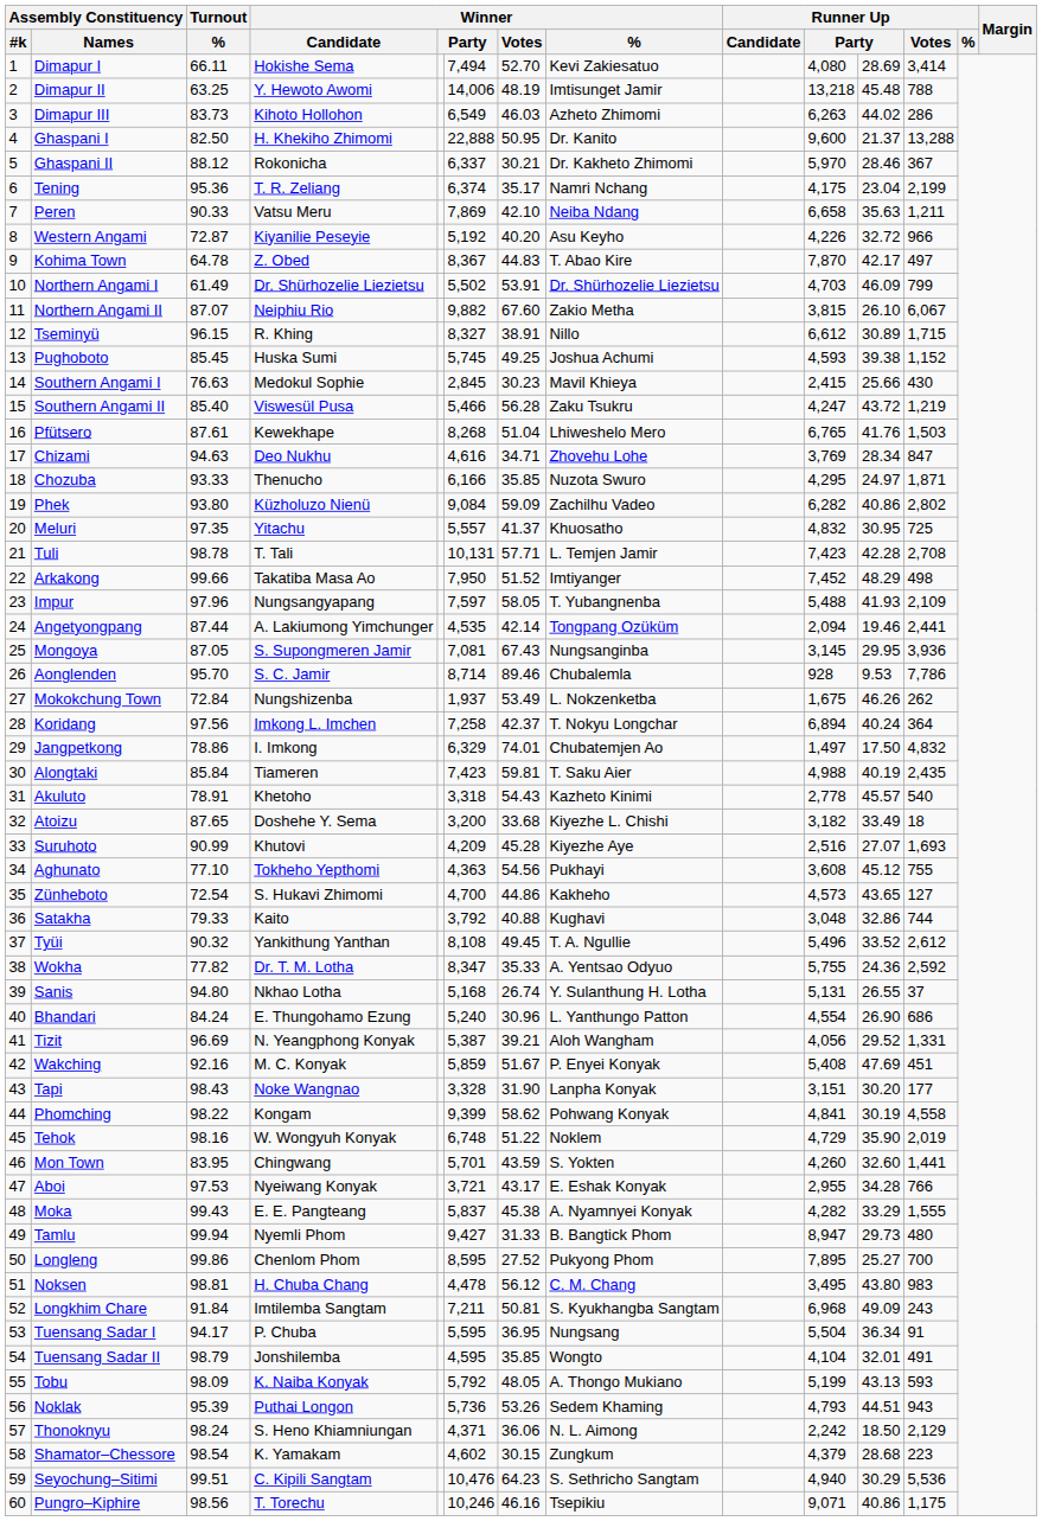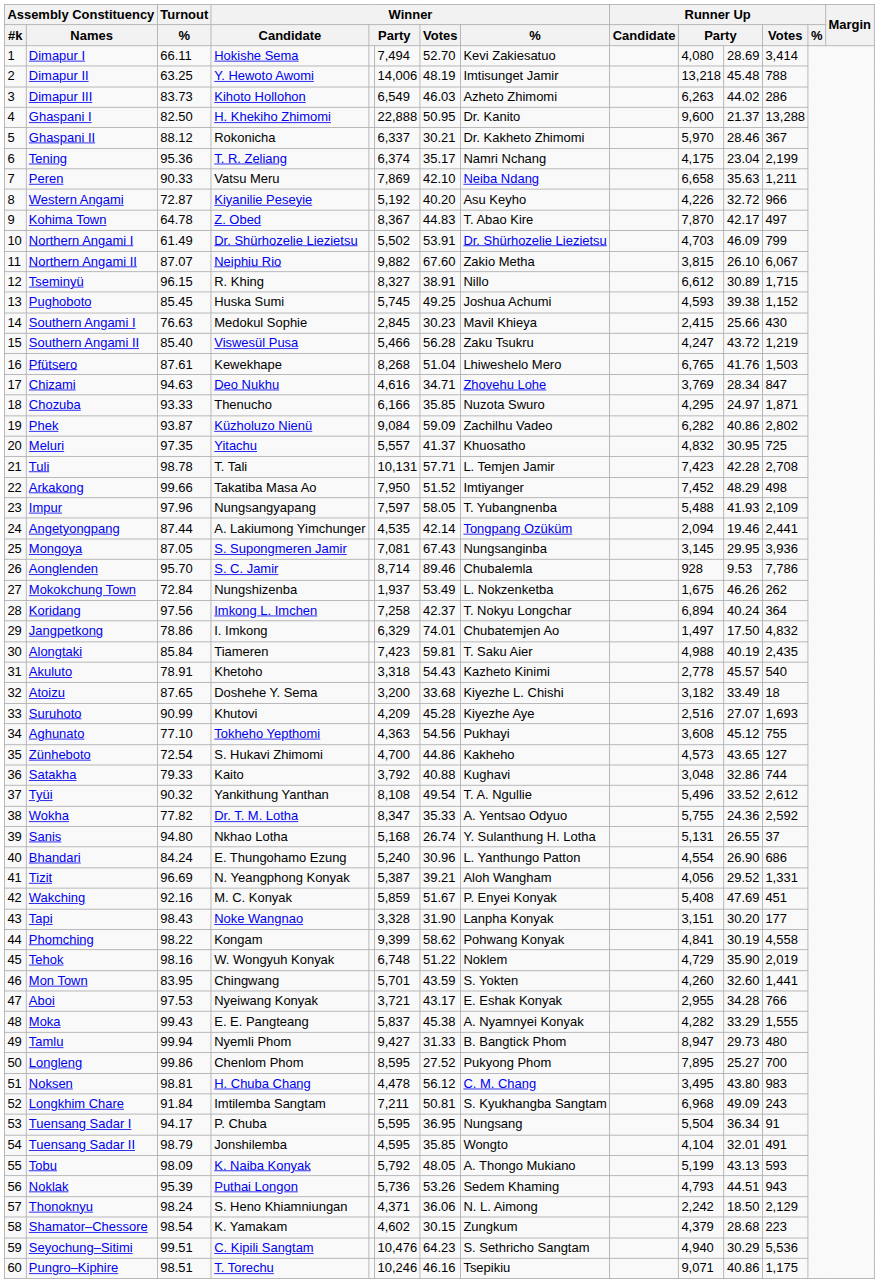 <table class="wikitable sortable">
 <tr>
 <th colspan="2">Assembly Constituency</th>
 <th>Turnout</th>
 <th colspan="5">Winner</th>
 <th colspan="5">Runner Up</th>
 <th rowspan="2" data-sort-type=number>Margin</th>
 </tr>
 <tr>
 <th>#k</th>
 <th>Names</th>
 <th>%</th>
 <th>Candidate</th>
 <th colspan="2">Party</th>
 <th data-sort-type=number>Votes</th>
 <th>%</th>
 <th>Candidate</th>
 <th colspan="2">Party</th>
 <th data-sort-type=number>Votes</th>
 <th>%</th>
 </tr>
 <tr>
 <td>1</td>
 <td><a href='#'>Dimapur I</a></td>
 <td>66.11</td>
 <td><a href='#'>Hokishe Sema</a></td>
 <td></td>
 <td>7,494</td>
 <td>52.70</td>
 <td>Kevi Zakiesatuo</td>
 <td></td>
 <td>4,080</td>
 <td>28.69</td>
 <td>3,414</td>
 </tr>
 <tr>
 <td>2</td>
 <td><a href='#'>Dimapur II</a></td>
 <td>63.25</td>
 <td><a href='#'>Y. Hewoto Awomi</a></td>
 <td></td>
 <td>14,006</td>
 <td>48.19</td>
 <td>Imtisunget Jamir</td>
 <td></td>
 <td>13,218</td>
 <td>45.48</td>
 <td>788</td>
 </tr>
 <tr>
 <td>3</td>
 <td><a href='#'>Dimapur III</a></td>
 <td>83.73</td>
 <td><a href='#'>Kihoto Hollohon</a></td>
 <td></td>
 <td>6,549</td>
 <td>46.03</td>
 <td>Azheto Zhimomi</td>
 <td></td>
 <td>6,263</td>
 <td>44.02</td>
 <td>286</td>
 </tr>
 <tr>
 <td>4</td>
 <td><a href='#'>Ghaspani I</a></td>
 <td>82.50</td>
 <td><a href='#'>H. Khekiho Zhimomi</a></td>
 <td></td>
 <td>22,888</td>
 <td>50.95</td>
 <td>Dr. Kanito</td>
 <td></td>
 <td>9,600</td>
 <td>21.37</td>
 <td>13,288</td>
 </tr>
 <tr>
 <td>5</td>
 <td><a href='#'>Ghaspani II</a></td>
 <td>88.12</td>
 <td>Rokonicha</td>
 <td></td>
 <td>6,337</td>
 <td>30.21</td>
 <td>Dr. Kakheto Zhimomi</td>
 <td></td>
 <td>5,970</td>
 <td>28.46</td>
 <td>367</td>
 </tr>
 <tr>
 <td>6</td>
 <td><a href='#'>Tening</a></td>
 <td>95.36</td>
 <td><a href='#'>T. R. Zeliang</a></td>
 <td></td>
 <td>6,374</td>
 <td>35.17</td>
 <td>Namri Nchang</td>
 <td></td>
 <td>4,175</td>
 <td>23.04</td>
 <td>2,199</td>
 </tr>
 <tr>
 <td>7</td>
 <td><a href='#'>Peren</a></td>
 <td>90.33</td>
 <td>Vatsu Meru</td>
 <td></td>
 <td>7,869</td>
 <td>42.10</td>
 <td><a href='#'>Neiba Ndang</a></td>
 <td></td>
 <td>6,658</td>
 <td>35.63</td>
 <td>1,211</td>
 </tr>
 <tr>
 <td>8</td>
 <td><a href='#'>Western Angami</a></td>
 <td>72.87</td>
 <td><a href='#'>Kiyanilie Peseyie</a></td>
 <td></td>
 <td>5,192</td>
 <td>40.20</td>
 <td>Asu Keyho</td>
 <td></td>
 <td>4,226</td>
 <td>32.72</td>
 <td>966</td>
 </tr>
 <tr>
 <td>9</td>
 <td><a href='#'>Kohima Town</a></td>
 <td>64.78</td>
 <td><a href='#'>Z. Obed</a></td>
 <td></td>
 <td>8,367</td>
 <td>44.83</td>
 <td>T. Abao Kire</td>
 <td></td>
 <td>7,870</td>
 <td>42.17</td>
 <td>497</td>
 </tr>
 <tr>
 <td>10</td>
 <td><a href='#'>Northern Angami I</a></td>
 <td>61.49</td>
 <td><a href='#'>Dr. Shürhozelie Liezietsu</a></td>
 <td></td>
 <td>5,502</td>
 <td>53.91</td>
 <td><a href='#'>Dr. Shürhozelie Liezietsu</a></td>
 <td></td>
 <td>4,703</td>
 <td>46.09</td>
 <td>799</td>
 </tr>
 <tr>
 <td>11</td>
 <td><a href='#'>Northern Angami II</a></td>
 <td>87.07</td>
 <td><a href='#'>Neiphiu Rio</a></td>
 <td></td>
 <td>9,882</td>
 <td>67.60</td>
 <td>Zakio Metha</td>
 <td></td>
 <td>3,815</td>
 <td>26.10</td>
 <td>6,067</td>
 </tr>
 <tr>
 <td>12</td>
 <td><a href='#'>Tseminyü</a></td>
 <td>96.15</td>
 <td>R. Khing</td>
 <td></td>
 <td>8,327</td>
 <td>38.91</td>
 <td>Nillo</td>
 <td></td>
 <td>6,612</td>
 <td>30.89</td>
 <td>1,715</td>
 </tr>
 <tr>
 <td>13</td>
 <td><a href='#'>Pughoboto</a></td>
 <td>85.45</td>
 <td>Huska Sumi</td>
 <td></td>
 <td>5,745</td>
 <td>49.25</td>
 <td>Joshua Achumi</td>
 <td></td>
 <td>4,593</td>
 <td>39.38</td>
 <td>1,152</td>
 </tr>
 <tr>
 <td>14</td>
 <td><a href='#'>Southern Angami I</a></td>
 <td>76.63</td>
 <td>Medokul Sophie</td>
 <td></td>
 <td>2,845</td>
 <td>30.23</td>
 <td>Mavil Khieya</td>
 <td></td>
 <td>2,415</td>
 <td>25.66</td>
 <td>430</td>
 </tr>
 <tr>
 <td>15</td>
 <td><a href='#'>Southern Angami II</a></td>
 <td>85.40</td>
 <td><a href='#'>Viswesül Pusa</a></td>
 <td></td>
 <td>5,466</td>
 <td>56.28</td>
 <td>Zaku Tsukru</td>
 <td></td>
 <td>4,247</td>
 <td>43.72</td>
 <td>1,219</td>
 </tr>
 <tr>
 <td>16</td>
 <td><a href='#'>Pfütsero</a></td>
 <td>87.61</td>
 <td>Kewekhape</td>
 <td></td>
 <td>8,268</td>
 <td>51.04</td>
 <td>Lhiweshelo Mero</td>
 <td></td>
 <td>6,765</td>
 <td>41.76</td>
 <td>1,503</td>
 </tr>
 <tr>
 <td>17</td>
 <td><a href='#'>Chizami</a></td>
 <td>94.63</td>
 <td><a href='#'>Deo Nukhu</a></td>
 <td></td>
 <td>4,616</td>
 <td>34.71</td>
 <td><a href='#'>Zhovehu Lohe</a></td>
 <td></td>
 <td>3,769</td>
 <td>28.34</td>
 <td>847</td>
 </tr>
 <tr>
 <td>18</td>
 <td><a href='#'>Chozuba</a></td>
 <td>93.33</td>
 <td>Thenucho</td>
 <td></td>
 <td>6,166</td>
 <td>35.85</td>
 <td>Nuzota Swuro</td>
 <td></td>
 <td>4,295</td>
 <td>24.97</td>
 <td>1,871</td>
 </tr>
 <tr>
 <td>19</td>
 <td><a href='#'>Phek</a></td>
-<td>93.80</td>
+<td>93.87</td>
 <td><a href='#'>Küzholuzo Nienü</a></td>
 <td></td>
 <td>9,084</td>
 <td>59.09</td>
 <td>Zachilhu Vadeo</td>
 <td></td>
 <td>6,282</td>
 <td>40.86</td>
 <td>2,802</td>
 </tr>
 <tr>
 <td>20</td>
 <td><a href='#'>Meluri</a></td>
 <td>97.35</td>
 <td><a href='#'>Yitachu</a></td>
 <td></td>
 <td>5,557</td>
 <td>41.37</td>
 <td>Khuosatho</td>
 <td></td>
 <td>4,832</td>
 <td>30.95</td>
 <td>725</td>
 </tr>
 <tr>
 <td>21</td>
 <td><a href='#'>Tuli</a></td>
 <td>98.78</td>
 <td>T. Tali</td>
 <td></td>
 <td>10,131</td>
 <td>57.71</td>
 <td>L. Temjen Jamir</td>
 <td></td>
 <td>7,423</td>
 <td>42.28</td>
 <td>2,708</td>
 </tr>
 <tr>
 <td>22</td>
 <td><a href='#'>Arkakong</a></td>
 <td>99.66</td>
 <td>Takatiba Masa Ao</td>
 <td></td>
 <td>7,950</td>
 <td>51.52</td>
 <td>Imtiyanger</td>
 <td></td>
 <td>7,452</td>
 <td>48.29</td>
 <td>498</td>
 </tr>
 <tr>
 <td>23</td>
 <td><a href='#'>Impur</a></td>
 <td>97.96</td>
 <td>Nungsangyapang</td>
 <td></td>
 <td>7,597</td>
 <td>58.05</td>
 <td>T. Yubangnenba</td>
 <td></td>
 <td>5,488</td>
 <td>41.93</td>
 <td>2,109</td>
 </tr>
 <tr>
 <td>24</td>
 <td><a href='#'>Angetyongpang</a></td>
 <td>87.44</td>
 <td>A. Lakiumong Yimchunger</td>
 <td></td>
 <td>4,535</td>
 <td>42.14</td>
 <td><a href='#'>Tongpang Ozüküm</a></td>
 <td></td>
 <td>2,094</td>
 <td>19.46</td>
 <td>2,441</td>
 </tr>
 <tr>
 <td>25</td>
 <td><a href='#'>Mongoya</a></td>
 <td>87.05</td>
 <td><a href='#'>S. Supongmeren Jamir</a></td>
 <td></td>
 <td>7,081</td>
 <td>67.43</td>
 <td>Nungsanginba</td>
 <td></td>
 <td>3,145</td>
 <td>29.95</td>
 <td>3,936</td>
 </tr>
 <tr>
 <td>26</td>
 <td><a href='#'>Aonglenden</a></td>
 <td>95.70</td>
 <td><a href='#'>S. C. Jamir</a></td>
 <td></td>
 <td>8,714</td>
 <td>89.46</td>
 <td>Chubalemla</td>
 <td></td>
 <td>928</td>
 <td>9.53</td>
 <td>7,786</td>
 </tr>
 <tr>
 <td>27</td>
 <td><a href='#'>Mokokchung Town</a></td>
 <td>72.84</td>
 <td>Nungshizenba</td>
 <td></td>
 <td>1,937</td>
 <td>53.49</td>
 <td>L. Nokzenketba</td>
 <td></td>
 <td>1,675</td>
 <td>46.26</td>
 <td>262</td>
 </tr>
 <tr>
 <td>28</td>
 <td><a href='#'>Koridang</a></td>
 <td>97.56</td>
 <td><a href='#'>Imkong L. Imchen</a></td>
 <td></td>
 <td>7,258</td>
 <td>42.37</td>
 <td>T. Nokyu Longchar</td>
 <td></td>
 <td>6,894</td>
 <td>40.24</td>
 <td>364</td>
 </tr>
 <tr>
 <td>29</td>
 <td><a href='#'>Jangpetkong</a></td>
 <td>78.86</td>
 <td>I. Imkong</td>
 <td></td>
 <td>6,329</td>
 <td>74.01</td>
 <td>Chubatemjen Ao</td>
 <td></td>
 <td>1,497</td>
 <td>17.50</td>
 <td>4,832</td>
 </tr>
 <tr>
 <td>30</td>
 <td><a href='#'>Alongtaki</a></td>
 <td>85.84</td>
 <td>Tiameren</td>
 <td></td>
 <td>7,423</td>
 <td>59.81</td>
 <td>T. Saku Aier</td>
 <td></td>
 <td>4,988</td>
 <td>40.19</td>
 <td>2,435</td>
 </tr>
 <tr>
 <td>31</td>
 <td><a href='#'>Akuluto</a></td>
 <td>78.91</td>
 <td>Khetoho</td>
 <td></td>
 <td>3,318</td>
 <td>54.43</td>
 <td>Kazheto Kinimi</td>
 <td></td>
 <td>2,778</td>
 <td>45.57</td>
 <td>540</td>
 </tr>
 <tr>
 <td>32</td>
 <td><a href='#'>Atoizu</a></td>
 <td>87.65</td>
 <td>Doshehe Y. Sema</td>
 <td></td>
 <td>3,200</td>
 <td>33.68</td>
 <td>Kiyezhe L. Chishi</td>
 <td></td>
 <td>3,182</td>
 <td>33.49</td>
 <td>18</td>
 </tr>
 <tr>
 <td>33</td>
 <td><a href='#'>Suruhoto</a></td>
 <td>90.99</td>
 <td>Khutovi</td>
 <td></td>
 <td>4,209</td>
 <td>45.28</td>
 <td>Kiyezhe Aye</td>
 <td></td>
 <td>2,516</td>
 <td>27.07</td>
 <td>1,693</td>
 </tr>
 <tr>
 <td>34</td>
 <td><a href='#'>Aghunato</a></td>
 <td>77.10</td>
 <td><a href='#'>Tokheho Yepthomi</a></td>
 <td></td>
 <td>4,363</td>
 <td>54.56</td>
 <td>Pukhayi</td>
 <td></td>
 <td>3,608</td>
 <td>45.12</td>
 <td>755</td>
 </tr>
 <tr>
 <td>35</td>
 <td><a href='#'>Zünheboto</a></td>
 <td>72.54</td>
 <td>S. Hukavi Zhimomi</td>
 <td></td>
 <td>4,700</td>
 <td>44.86</td>
 <td>Kakheho</td>
 <td></td>
 <td>4,573</td>
 <td>43.65</td>
 <td>127</td>
 </tr>
 <tr>
 <td>36</td>
 <td><a href='#'>Satakha</a></td>
 <td>79.33</td>
 <td>Kaito</td>
 <td></td>
 <td>3,792</td>
 <td>40.88</td>
 <td>Kughavi</td>
 <td></td>
 <td>3,048</td>
 <td>32.86</td>
 <td>744</td>
 </tr>
 <tr>
 <td>37</td>
 <td><a href='#'>Tyüi</a></td>
 <td>90.32</td>
 <td>Yankithung Yanthan</td>
 <td></td>
 <td>8,108</td>
-<td>49.45</td>
+<td>49.54</td>
 <td>T. A. Ngullie</td>
 <td></td>
 <td>5,496</td>
 <td>33.52</td>
 <td>2,612</td>
 </tr>
 <tr>
 <td>38</td>
 <td><a href='#'>Wokha</a></td>
 <td>77.82</td>
 <td><a href='#'>Dr. T. M. Lotha</a></td>
 <td></td>
 <td>8,347</td>
 <td>35.33</td>
 <td>A. Yentsao Odyuo</td>
 <td></td>
 <td>5,755</td>
 <td>24.36</td>
 <td>2,592</td>
 </tr>
 <tr>
 <td>39</td>
 <td><a href='#'>Sanis</a></td>
 <td>94.80</td>
 <td>Nkhao Lotha</td>
 <td></td>
 <td>5,168</td>
 <td>26.74</td>
 <td>Y. Sulanthung H. Lotha</td>
 <td></td>
 <td>5,131</td>
 <td>26.55</td>
 <td>37</td>
 </tr>
 <tr>
 <td>40</td>
 <td><a href='#'>Bhandari</a></td>
 <td>84.24</td>
 <td>E. Thungohamo Ezung</td>
 <td></td>
 <td>5,240</td>
 <td>30.96</td>
 <td>L. Yanthungo Patton</td>
 <td></td>
 <td>4,554</td>
 <td>26.90</td>
 <td>686</td>
 </tr>
 <tr>
 <td>41</td>
 <td><a href='#'>Tizit</a></td>
 <td>96.69</td>
 <td>N. Yeangphong Konyak</td>
 <td></td>
 <td>5,387</td>
 <td>39.21</td>
 <td>Aloh Wangham</td>
 <td></td>
 <td>4,056</td>
 <td>29.52</td>
 <td>1,331</td>
 </tr>
 <tr>
 <td>42</td>
 <td><a href='#'>Wakching</a></td>
 <td>92.16</td>
 <td>M. C. Konyak</td>
 <td></td>
 <td>5,859</td>
 <td>51.67</td>
 <td>P. Enyei Konyak</td>
 <td></td>
 <td>5,408</td>
 <td>47.69</td>
 <td>451</td>
 </tr>
 <tr>
 <td>43</td>
 <td><a href='#'>Tapi</a></td>
 <td>98.43</td>
 <td><a href='#'>Noke Wangnao</a></td>
 <td></td>
 <td>3,328</td>
 <td>31.90</td>
 <td>Lanpha Konyak</td>
 <td></td>
 <td>3,151</td>
 <td>30.20</td>
 <td>177</td>
 </tr>
 <tr>
 <td>44</td>
 <td><a href='#'>Phomching</a></td>
 <td>98.22</td>
 <td>Kongam</td>
 <td></td>
 <td>9,399</td>
 <td>58.62</td>
 <td>Pohwang Konyak</td>
 <td></td>
 <td>4,841</td>
 <td>30.19</td>
 <td>4,558</td>
 </tr>
 <tr>
 <td>45</td>
 <td><a href='#'>Tehok</a></td>
 <td>98.16</td>
 <td>W. Wongyuh Konyak</td>
 <td></td>
 <td>6,748</td>
 <td>51.22</td>
 <td>Noklem</td>
 <td></td>
 <td>4,729</td>
 <td>35.90</td>
 <td>2,019</td>
 </tr>
 <tr>
 <td>46</td>
 <td><a href='#'>Mon Town</a></td>
 <td>83.95</td>
 <td>Chingwang</td>
 <td></td>
 <td>5,701</td>
 <td>43.59</td>
 <td>S. Yokten</td>
 <td></td>
 <td>4,260</td>
 <td>32.60</td>
 <td>1,441</td>
 </tr>
 <tr>
 <td>47</td>
 <td><a href='#'>Aboi</a></td>
 <td>97.53</td>
 <td>Nyeiwang Konyak</td>
 <td></td>
 <td>3,721</td>
 <td>43.17</td>
 <td>E. Eshak Konyak</td>
 <td></td>
 <td>2,955</td>
 <td>34.28</td>
 <td>766</td>
 </tr>
 <tr>
 <td>48</td>
 <td><a href='#'>Moka</a></td>
 <td>99.43</td>
 <td>E. E. Pangteang</td>
 <td></td>
 <td>5,837</td>
 <td>45.38</td>
 <td>A. Nyamnyei Konyak</td>
 <td></td>
 <td>4,282</td>
 <td>33.29</td>
 <td>1,555</td>
 </tr>
 <tr>
 <td>49</td>
 <td><a href='#'>Tamlu</a></td>
 <td>99.94</td>
 <td>Nyemli Phom</td>
 <td></td>
 <td>9,427</td>
 <td>31.33</td>
 <td>B. Bangtick Phom</td>
 <td></td>
 <td>8,947</td>
 <td>29.73</td>
 <td>480</td>
 </tr>
 <tr>
 <td>50</td>
 <td><a href='#'>Longleng</a></td>
 <td>99.86</td>
 <td>Chenlom Phom</td>
 <td></td>
 <td>8,595</td>
 <td>27.52</td>
 <td>Pukyong Phom</td>
 <td></td>
 <td>7,895</td>
 <td>25.27</td>
 <td>700</td>
 </tr>
 <tr>
 <td>51</td>
 <td><a href='#'>Noksen</a></td>
 <td>98.81</td>
 <td><a href='#'>H. Chuba Chang</a></td>
 <td></td>
 <td>4,478</td>
 <td>56.12</td>
 <td><a href='#'>C. M. Chang</a></td>
 <td></td>
 <td>3,495</td>
 <td>43.80</td>
 <td>983</td>
 </tr>
 <tr>
 <td>52</td>
 <td><a href='#'>Longkhim Chare</a></td>
 <td>91.84</td>
 <td>Imtilemba Sangtam</td>
 <td></td>
 <td>7,211</td>
 <td>50.81</td>
 <td>S. Kyukhangba Sangtam</td>
 <td></td>
 <td>6,968</td>
 <td>49.09</td>
 <td>243</td>
 </tr>
 <tr>
 <td>53</td>
 <td><a href='#'>Tuensang Sadar I</a></td>
 <td>94.17</td>
 <td>P. Chuba</td>
 <td></td>
 <td>5,595</td>
 <td>36.95</td>
 <td>Nungsang</td>
 <td></td>
 <td>5,504</td>
 <td>36.34</td>
 <td>91</td>
 </tr>
 <tr>
 <td>54</td>
 <td><a href='#'>Tuensang Sadar II</a></td>
 <td>98.79</td>
 <td>Jonshilemba</td>
 <td></td>
 <td>4,595</td>
 <td>35.85</td>
 <td>Wongto</td>
 <td></td>
 <td>4,104</td>
 <td>32.01</td>
 <td>491</td>
 </tr>
 <tr>
 <td>55</td>
 <td><a href='#'>Tobu</a></td>
 <td>98.09</td>
 <td><a href='#'>K. Naiba Konyak</a></td>
 <td></td>
 <td>5,792</td>
 <td>48.05</td>
 <td>A. Thongo Mukiano</td>
 <td></td>
 <td>5,199</td>
 <td>43.13</td>
 <td>593</td>
 </tr>
 <tr>
 <td>56</td>
 <td><a href='#'>Noklak</a></td>
 <td>95.39</td>
 <td><a href='#'>Puthai Longon</a></td>
 <td></td>
 <td>5,736</td>
 <td>53.26</td>
 <td>Sedem Khaming</td>
 <td></td>
 <td>4,793</td>
 <td>44.51</td>
 <td>943</td>
 </tr>
 <tr>
 <td>57</td>
 <td><a href='#'>Thonoknyu</a></td>
 <td>98.24</td>
 <td>S. Heno Khiamniungan</td>
 <td></td>
 <td>4,371</td>
 <td>36.06</td>
 <td>N. L. Aimong</td>
 <td></td>
 <td>2,242</td>
 <td>18.50</td>
 <td>2,129</td>
 </tr>
 <tr>
 <td>58</td>
 <td><a href='#'>Shamator–Chessore</a></td>
 <td>98.54</td>
 <td>K. Yamakam</td>
 <td></td>
 <td>4,602</td>
 <td>30.15</td>
 <td>Zungkum</td>
 <td></td>
 <td>4,379</td>
 <td>28.68</td>
 <td>223</td>
 </tr>
 <tr>
 <td>59</td>
 <td><a href='#'>Seyochung–Sitimi</a></td>
 <td>99.51</td>
 <td><a href='#'>C. Kipili Sangtam</a></td>
 <td></td>
 <td>10,476</td>
 <td>64.23</td>
 <td>S. Sethricho Sangtam</td>
 <td></td>
 <td>4,940</td>
 <td>30.29</td>
 <td>5,536</td>
 </tr>
 <tr>
 <td>60</td>
 <td><a href='#'>Pungro–Kiphire</a></td>
-<td>98.56</td>
+<td>98.51</td>
 <td><a href='#'>T. Torechu</a></td>
 <td></td>
 <td>10,246</td>
 <td>46.16</td>
 <td>Tsepikiu</td>
 <td></td>
 <td>9,071</td>
 <td>40.86</td>
 <td>1,175</td>
 </tr>
 </table>
